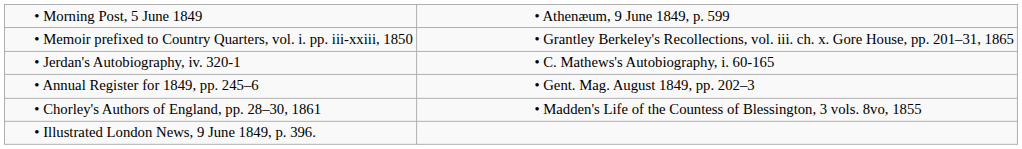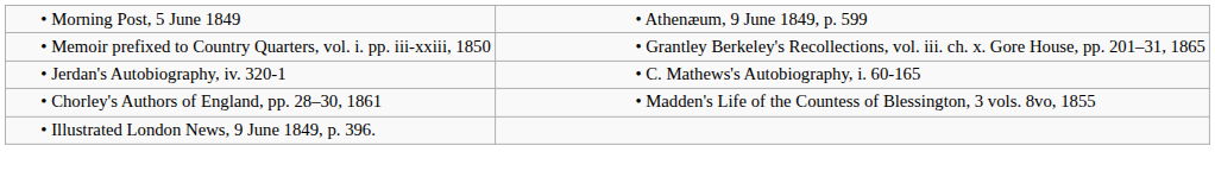 <table class="wikitable"| border: none|style="margin-left: auto; margin-right: auto; border: none;">
 <tr>
 <td style="padding-left: 2em;">• Morning Post, 5 June 1849</td>
 <td style="padding-left: 8em;">• Athenæum, 9 June 1849, p. 599</td>
 </tr>
 <tr>
 <td style="padding-left: 2em;">• Memoir prefixed to Country Quarters, vol. i. pp. iii-xxiii, 1850</td>
 <td style="padding-left: 8em;">• Grantley Berkeley's Recollections, vol. iii. ch. x. Gore House, pp. 201–31, 1865</td>
 </tr>
 <tr>
 <td style="padding-left: 2em;">• Jerdan's Autobiography, iv. 320-1</td>
 <td style="padding-left: 8em;">• C. Mathews's Autobiography, i. 60-165</td>
 </tr>
 <tr>
-<td style="padding-left: 2em;">• Annual Register for 1849, pp. 245–6</td>
-<td style="padding-left: 8em;">• Gent. Mag. August 1849, pp. 202–3</td>
-</tr>
-<tr>
 <td style="padding-left: 2em;">• Chorley's Authors of England, pp. 28–30, 1861</td>
 <td style="padding-left: 8em;">• Madden's Life of the Countess of Blessington, 3 vols. 8vo, 1855</td>
 </tr>
 <tr>
 <td style="padding-left: 2em;">• Illustrated London News, 9 June 1849, p. 396.</td>
 <td></td>
 </tr>
 </table>
